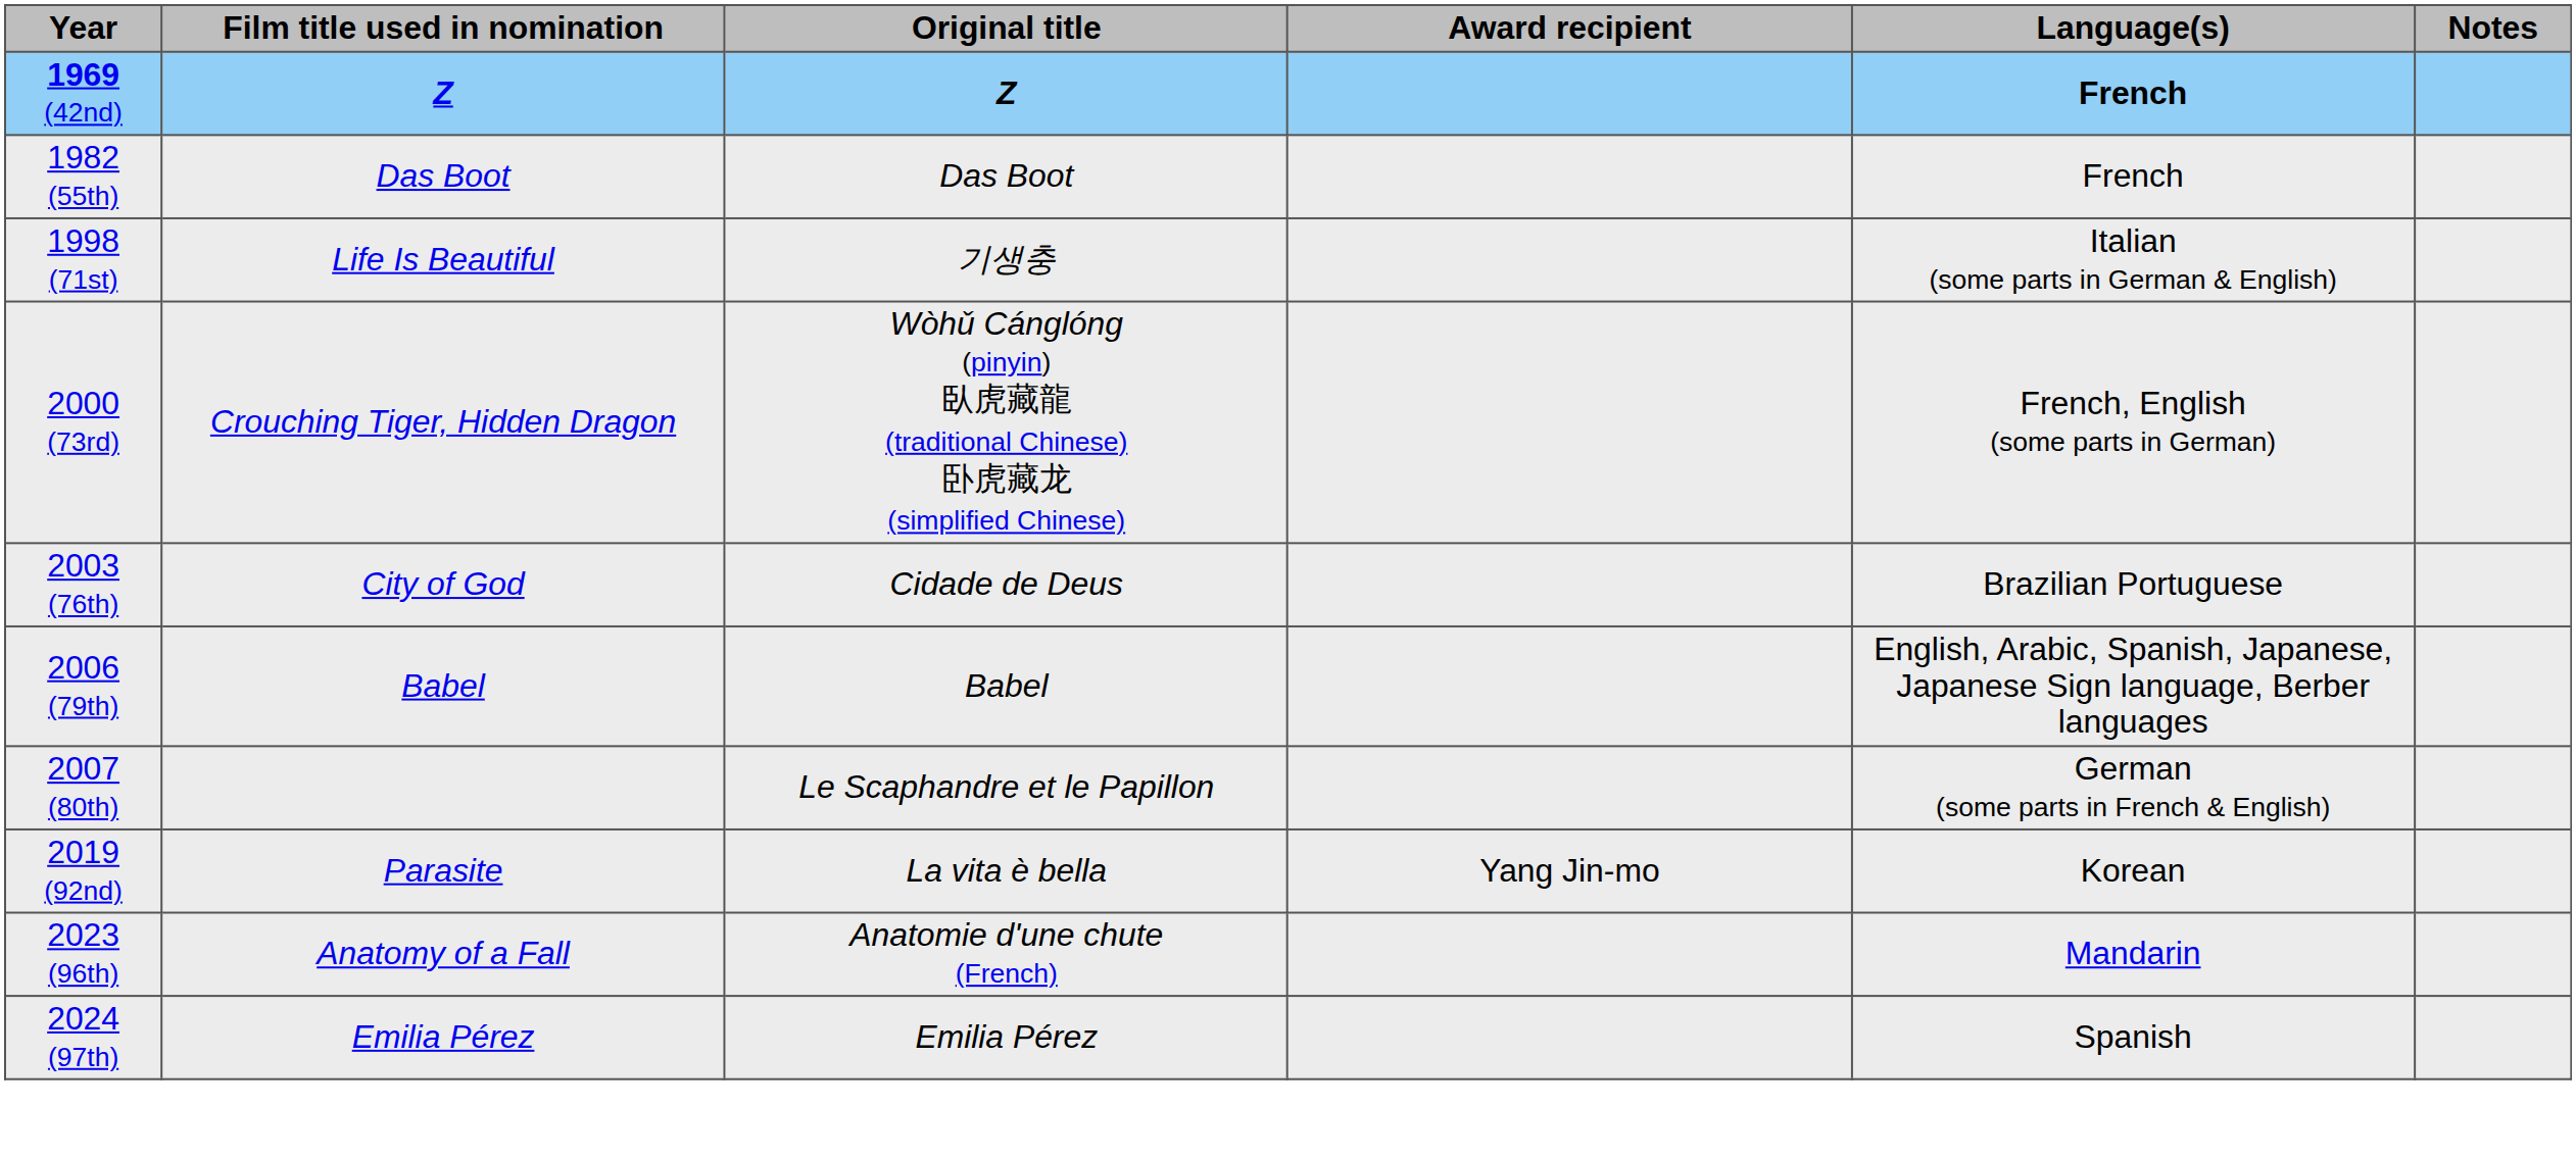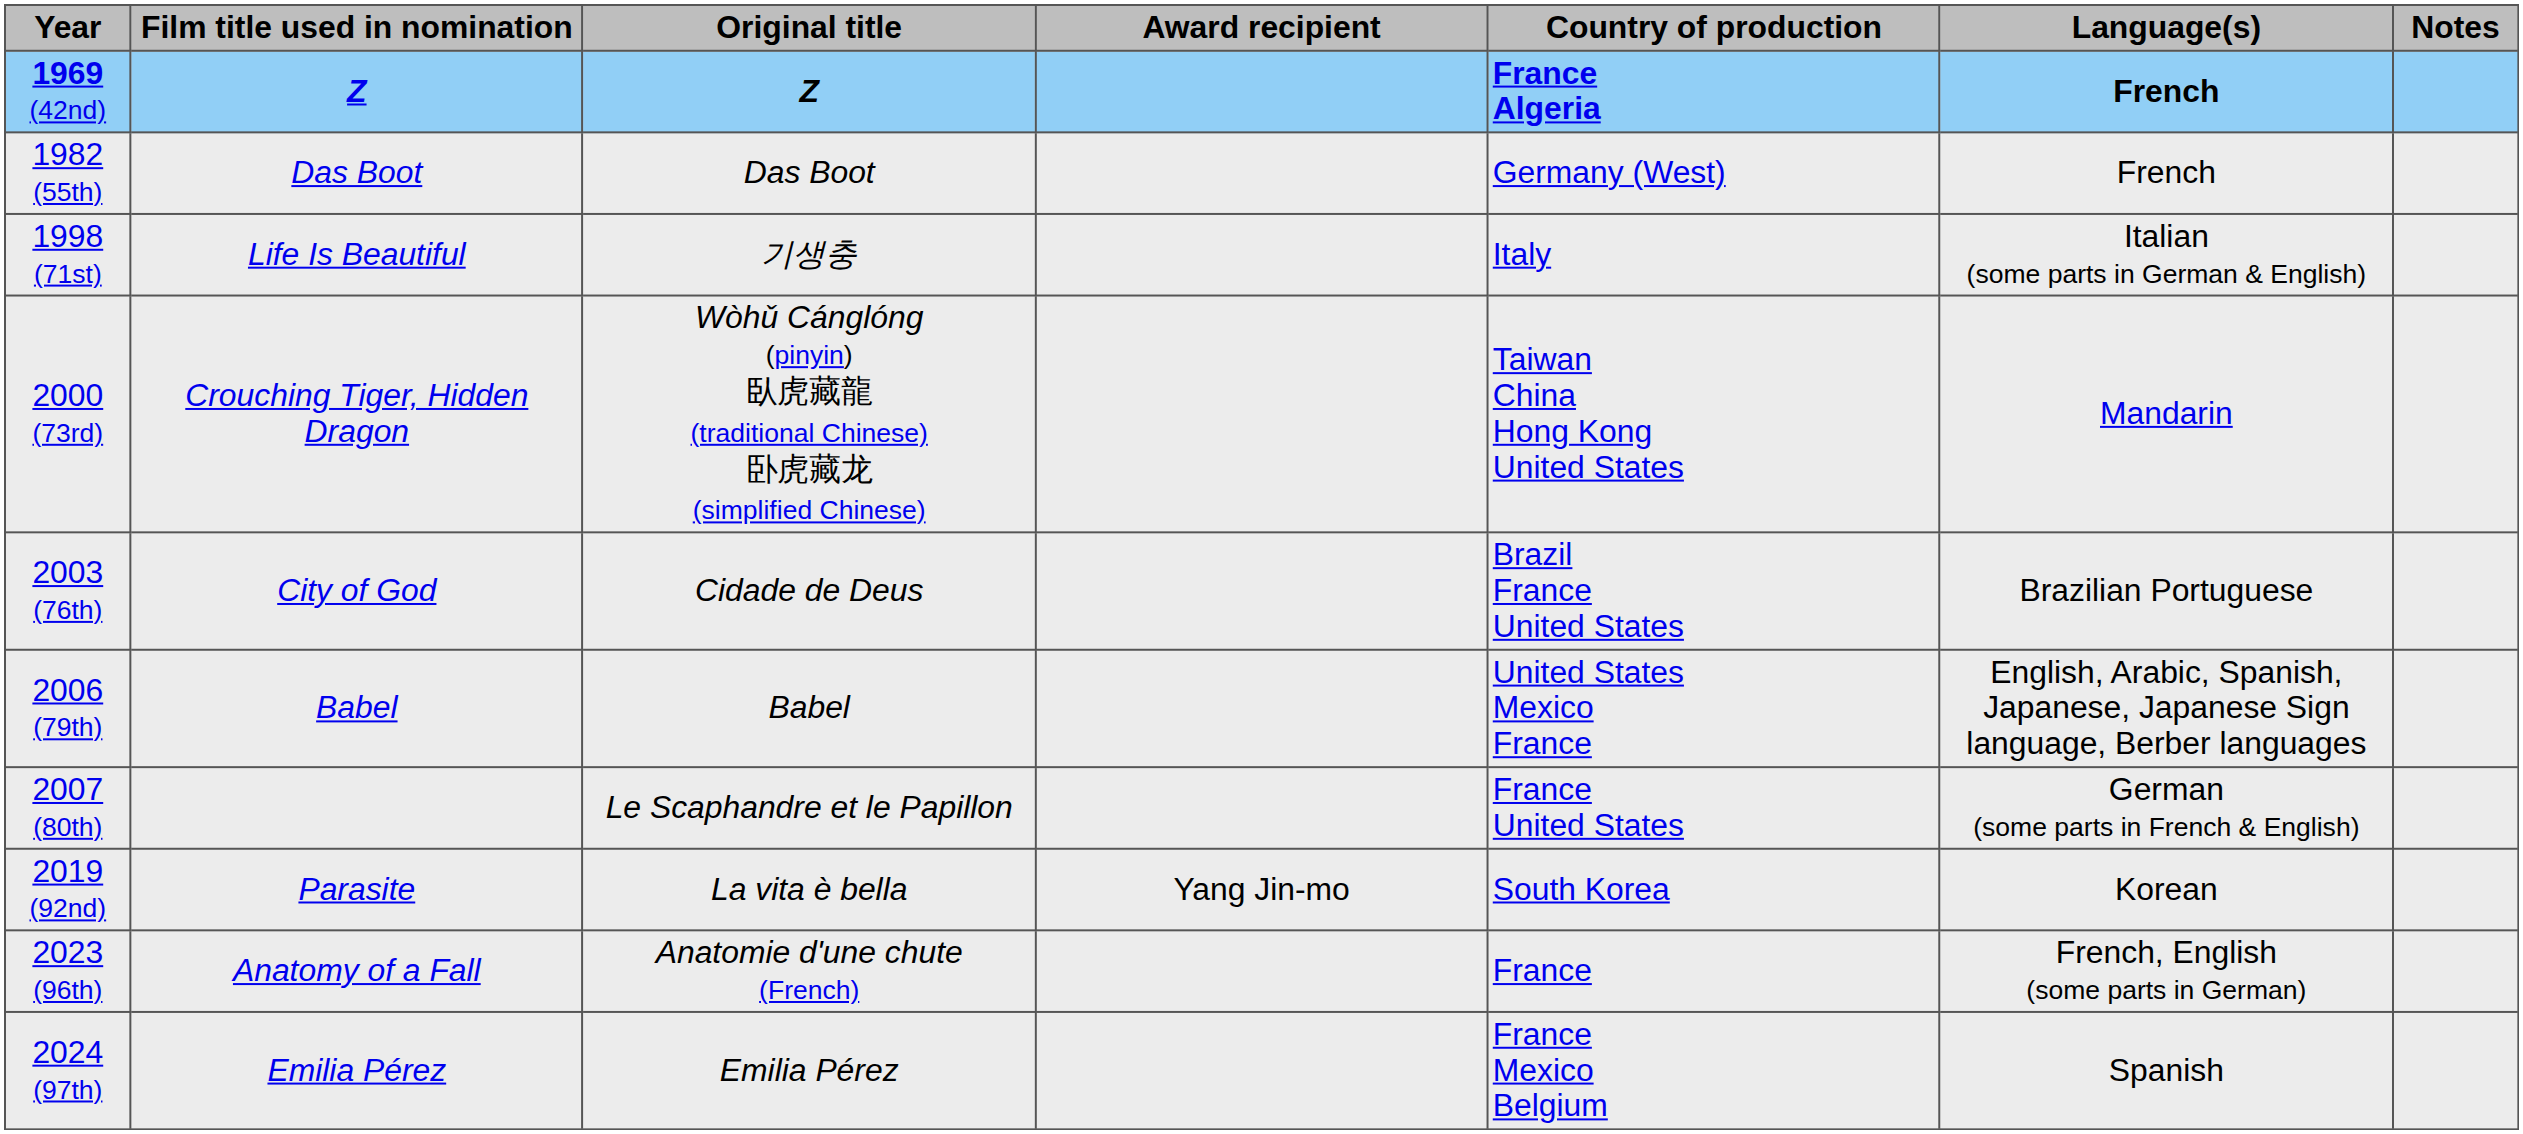 <table cellpadding=2 cellspacing=0 border=1 style="border-collapse:collapse; border: 1px #555 solid; text-align:center" class="sortable">
 <tr bgcolor="#bebebe">
 <th width="5%">Year</th>
 <th width="18%">Film title used in nomination</th>
 <th width="18%">Original title</th>
 <th width="18%">Award recipient</th>
+<th width="18%">Country of production</th>
 <th width="18%">Language(s)</th>
 <th width="5%" class="unsortable">Notes</th>
 </tr>
 <tr bgcolor="#91CFF6">
 <td><strong><a href='#'>1969</a></strong><br><small><a href='#'>(42nd)</a></small></td>
 <td><strong><em><a href='#'>Z</a></em></strong></td>
 <td><strong><em>Z</em></strong></td>
 <td><strong></strong><br></td>
+<td align="left"> <strong><a href='#'>France</a></strong><br> <strong><a href='#'>Algeria</a></strong></td>
 <td><strong>French</strong></td>
 <td></td>
 </tr>
 <tr bgcolor="#ececec">
 <td><a href='#'>1982</a><br><small><a href='#'>(55th)</a></small></td>
 <td><em><a href='#'>Das Boot</a></em></td>
 <td><em>Das Boot</em></td>
 <td></td>
+<td align="left"> <a href='#'>Germany (West)</a></td>
 <td>French</td>
 <td></td>
 </tr>
 <tr bgcolor="#ececec">
 <td><a href='#'>1998</a><br><small><a href='#'>(71st)</a></small></td>
 <td><em><a href='#'>Life Is Beautiful</a></em></td>
 <td><em>기생충</em></td>
 <td></td>
+<td align="left"> <a href='#'>Italy</a></td>
 <td>Italian<br><small>(some parts in German & English)</small></td>
 <td></td>
 </tr>
 <tr bgcolor="#ececec">
 <td><a href='#'>2000</a><br><small><a href='#'>(73rd)</a></small></td>
 <td><em><a href='#'>Crouching Tiger, Hidden Dragon</a></em></td>
 <td><em>Wòhǔ Cánglóng</em><br><small>(<a href='#'>pinyin</a>)</small><br>臥虎藏龍<br><small><a href='#'>(traditional Chinese)</a></small><br>卧虎藏龙<br><small><a href='#'>(simplified Chinese)</a></small></td>
 <td></td>
-<td>French, English <br><small>(some parts in German)</small></td>
+<td align="left"> <a href='#'>Taiwan</a><br> <a href='#'>China</a><br> <a href='#'>Hong Kong</a><br> <a href='#'>United States</a></td>
+<td><a href='#'>Mandarin</a></td>
 <td></td>
 </tr>
 <tr bgcolor="#ececec">
 <td><a href='#'>2003</a><br><small><a href='#'>(76th)</a></small></td>
 <td><em><a href='#'>City of God</a></em></td>
 <td><em>Cidade de Deus</em></td>
 <td></td>
+<td align="left"> <a href='#'>Brazil</a><br> <a href='#'>France</a><br> <a href='#'>United States</a></td>
 <td>Brazilian Portuguese</td>
 <td></td>
 </tr>
 <tr bgcolor="#ececec">
 <td><a href='#'>2006</a><br><small><a href='#'>(79th)</a></small></td>
 <td><em><a href='#'>Babel</a></em></td>
 <td><em>Babel</em></td>
 <td><br></td>
+<td align="left"> <a href='#'>United States</a><br> <a href='#'>Mexico</a><br> <a href='#'>France</a></td>
 <td>English, Arabic, Spanish, Japanese, Japanese Sign language, Berber languages</td>
 <td></td>
 </tr>
 <tr bgcolor="#ececec">
 <td><a href='#'>2007</a><br><small><a href='#'>(80th)</a></small></td>
 <td><em></em></td>
 <td><em>Le Scaphandre et le Papillon</em></td>
 <td></td>
+<td align="left"> <a href='#'>France</a><br> <a href='#'>United States</a></td>
 <td>German<br><small>(some parts in French & English)</small></td>
 <td></td>
 </tr>
 <tr bgcolor="#ececec">
 <td><a href='#'>2019</a><br><small><a href='#'>(92nd)</a></small></td>
 <td><em><a href='#'>Parasite</a></em></td>
 <td><em>La vita è bella</em></td>
 <td>Yang Jin-mo</td>
+<td align="left"> <a href='#'>South Korea</a></td>
 <td>Korean</td>
 <td></td>
 </tr>
 <tr bgcolor="#ececec">
 <td><a href='#'>2023</a><br><small><a href='#'>(96th)</a></small></td>
 <td><em><a href='#'>Anatomy of a Fall</a></em></td>
 <td><em>Anatomie d'une chute</em><br><small><a href='#'>(French)</a></small></td>
 <td></td>
-<td><a href='#'>Mandarin</a></td>
+<td align="left"> <a href='#'>France</a></td>
+<td>French, English <br><small>(some parts in German)</small></td>
 <td></td>
 </tr>
 <tr bgcolor="#ececec">
 <td><a href='#'>2024</a><br><small><a href='#'>(97th)</a></small></td>
 <td><em><a href='#'>Emilia Pérez</a></em></td>
 <td><em>Emilia Pérez</em></td>
 <td></td>
+<td align="left"> <a href='#'>France</a> <br>  <a href='#'>Mexico</a> <br>  <a href='#'>Belgium</a></td>
 <td>Spanish</td>
 <td></td>
 </tr>
 </table>
